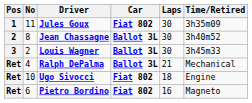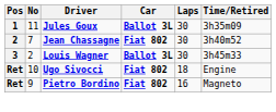 <table class="wikitable" style="font-size: 95%;">
 <tr>
 <th>Pos</th>
 <th>No</th>
 <th>Driver</th>
 <th>Car</th>
 <th>Laps</th>
 <th>Time/Retired</th>
 </tr>
 <tr>
 <th>1</th>
 <td>11</td>
 <td> <strong><a href='#'>Jules Goux</a></strong></td>
-<td><strong><a href='#'>Fiat</a> 802</strong></td>
+<td><strong><a href='#'>Ballot</a> 3L</strong></td>
 <td>30</td>
 <td>3h35m09</td>
 </tr>
 <tr>
 <th>2</th>
-<td>8</td>
+<td>7</td>
 <td> <strong><a href='#'>Jean Chassagne</a></strong></td>
-<td><strong><a href='#'>Ballot</a> 3L</strong></td>
+<td><strong><a href='#'>Fiat</a> 802</strong></td>
 <td>30</td>
 <td>3h40m52</td>
 </tr>
 <tr>
 <th>3</th>
 <td>2</td>
 <td> <strong><a href='#'>Louis Wagner</a></strong></td>
 <td><strong><a href='#'>Ballot</a> 3L</strong></td>
 <td>30</td>
 <td>3h45m33</td>
 </tr>
 <tr>
 <th>Ret</th>
-<td>4</td>
-<td> <strong><a href='#'>Ralph DePalma</a></strong></td>
-<td><strong><a href='#'>Ballot</a> 3L</strong></td>
-<td>21</td>
-<td>Mechanical</td>
-</tr>
-<tr>
-<th>Ret</th>
 <td>10</td>
 <td> <strong><a href='#'>Ugo Sivocci</a></strong></td>
 <td><strong><a href='#'>Fiat</a> 802</strong></td>
 <td>18</td>
 <td>Engine</td>
 </tr>
 <tr>
 <th>Ret</th>
-<td>6</td>
+<td>9</td>
 <td> <strong><a href='#'>Pietro Bordino</a></strong></td>
 <td><strong><a href='#'>Fiat</a> 802</strong></td>
 <td>16</td>
 <td>Magneto</td>
 </tr>
 </table>
